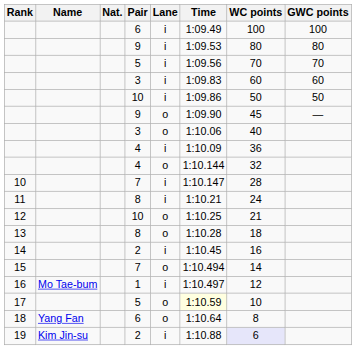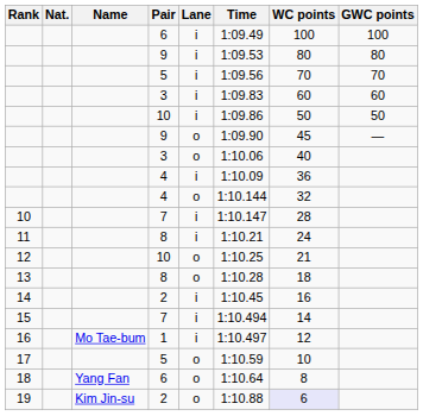 <table class="wikitable sortable" style="text-align:center">
 <tr>
 <th>Rank</th>
+<th>Nat.</th>
 <th>Name</th>
-<th>Nat.</th>
 <th>Pair</th>
 <th>Lane</th>
 <th>Time</th>
 <th>WC points</th>
 <th>GWC points</th>
 </tr>
 <tr>
 <td></td>
+<td></td>
 <td align=left></td>
-<td></td>
 <td>6</td>
 <td>i</td>
 <td>1:09.49</td>
 <td>100</td>
 <td>100</td>
 </tr>
 <tr>
 <td></td>
+<td></td>
 <td align=left></td>
-<td></td>
 <td>9</td>
 <td>i</td>
 <td>1:09.53</td>
 <td>80</td>
 <td>80</td>
 </tr>
 <tr>
 <td></td>
+<td></td>
 <td align=left></td>
-<td></td>
 <td>5</td>
 <td>i</td>
 <td>1:09.56</td>
 <td>70</td>
 <td>70</td>
 </tr>
 <tr>
 <td></td>
+<td></td>
 <td align=left></td>
-<td></td>
 <td>3</td>
 <td>i</td>
 <td>1:09.83</td>
 <td>60</td>
 <td>60</td>
 </tr>
 <tr>
 <td></td>
+<td></td>
 <td align=left></td>
-<td></td>
 <td>10</td>
 <td>i</td>
 <td>1:09.86</td>
 <td>50</td>
 <td>50</td>
 </tr>
 <tr>
 <td></td>
+<td></td>
 <td align=left></td>
-<td></td>
 <td>9</td>
 <td>o</td>
 <td>1:09.90</td>
 <td>45</td>
 <td>—</td>
 </tr>
 <tr>
 <td></td>
+<td></td>
 <td align=left></td>
-<td></td>
 <td>3</td>
 <td>o</td>
 <td>1:10.06</td>
 <td>40</td>
 <td></td>
 </tr>
 <tr>
 <td></td>
+<td></td>
 <td align=left></td>
-<td></td>
 <td>4</td>
 <td>i</td>
 <td>1:10.09</td>
 <td>36</td>
 <td></td>
 </tr>
 <tr>
 <td></td>
+<td></td>
 <td align=left></td>
-<td></td>
 <td>4</td>
 <td>o</td>
 <td>1:10.144</td>
 <td>32</td>
 <td></td>
 </tr>
 <tr>
 <td>10</td>
+<td></td>
 <td align=left></td>
-<td></td>
 <td>7</td>
 <td>i</td>
 <td>1:10.147</td>
 <td>28</td>
 <td></td>
 </tr>
 <tr>
 <td>11</td>
+<td></td>
 <td align=left></td>
-<td></td>
 <td>8</td>
 <td>i</td>
 <td>1:10.21</td>
 <td>24</td>
 <td></td>
 </tr>
 <tr>
 <td>12</td>
+<td></td>
 <td align=left></td>
-<td></td>
 <td>10</td>
 <td>o</td>
 <td>1:10.25</td>
 <td>21</td>
 <td></td>
 </tr>
 <tr>
 <td>13</td>
+<td></td>
 <td align=left></td>
-<td></td>
 <td>8</td>
 <td>o</td>
 <td>1:10.28</td>
 <td>18</td>
 <td></td>
 </tr>
 <tr>
 <td>14</td>
+<td></td>
 <td align=left></td>
-<td></td>
 <td>2</td>
 <td>i</td>
 <td>1:10.45</td>
 <td>16</td>
 <td></td>
 </tr>
 <tr>
 <td>15</td>
+<td></td>
 <td align=left></td>
-<td></td>
 <td>7</td>
-<td>o</td>
+<td>i</td>
 <td>1:10.494</td>
 <td>14</td>
 <td></td>
 </tr>
 <tr>
 <td>16</td>
+<td></td>
 <td align=left><a href='#'>Mo Tae-bum</a></td>
-<td></td>
 <td>1</td>
 <td>i</td>
 <td>1:10.497</td>
 <td>12</td>
 <td></td>
 </tr>
 <tr>
 <td>17</td>
+<td></td>
 <td align=left></td>
-<td></td>
 <td>5</td>
 <td>o</td>
-<td style="background: lightyellow;">1:10.59</td>
+<td>1:10.59</td>
 <td>10</td>
 <td></td>
 </tr>
 <tr>
 <td>18</td>
+<td></td>
 <td align=left><a href='#'>Yang Fan</a></td>
-<td></td>
 <td>6</td>
 <td>o</td>
 <td>1:10.64</td>
 <td>8</td>
 <td></td>
 </tr>
 <tr>
 <td>19</td>
+<td></td>
 <td align=left><a href='#'>Kim Jin-su</a></td>
-<td></td>
 <td>2</td>
-<td>i</td>
+<td>o</td>
 <td>1:10.88</td>
 <td style="background: lavender;">6</td>
 <td></td>
 </tr>
 </table>
